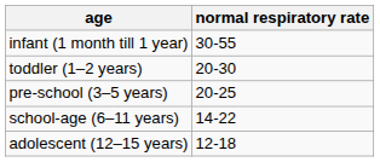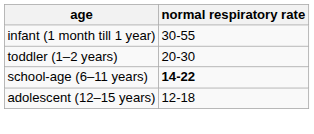 <table class="wikitable">
 <tr>
 <th>age</th>
 <th>normal respiratory rate</th>
 </tr>
 <tr>
 <td>infant (1 month till 1 year)</td>
 <td>30-55</td>
 </tr>
 <tr>
 <td>toddler (1–2 years)</td>
 <td>20-30</td>
 </tr>
 <tr>
-<td>pre-school (3–5 years)</td>
-<td>20-25</td>
-</tr>
-<tr>
 <td>school-age (6–11 years)</td>
-<td>14-22</td>
+<td><strong>14-22</strong></td>
 </tr>
 <tr>
 <td>adolescent (12–15 years)</td>
 <td>12-18</td>
 </tr>
 </table>
